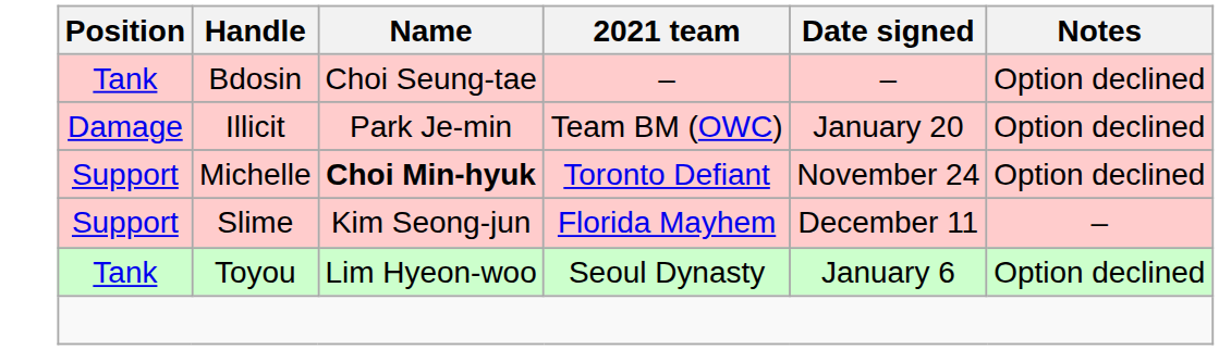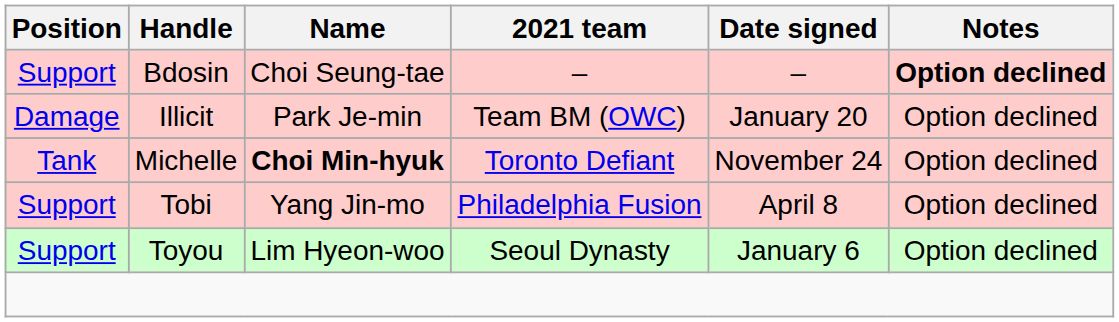 <table class="wikitable sortable" align="right" style="text-align:center; font-size:95%;">
 <tr>
 <th>Position</th>
 <th>Handle</th>
 <th>Name</th>
 <th>2021 team</th>
 <th>Date signed</th>
 <th>Notes</th>
 </tr>
 <tr style="background:#fcc;">
-<td><a href='#'>Tank</a></td>
+<td><a href='#'>Support</a></td>
 <td>Bdosin</td>
 <td>Choi Seung-tae</td>
 <td>–</td>
 <td>–</td>
-<td>Option declined</td>
+<td><strong>Option declined</strong></td>
 </tr>
 <tr style="background:#fcc;">
 <td><a href='#'>Damage</a></td>
 <td>Illicit</td>
 <td>Park Je-min</td>
 <td>Team BM (<a href='#'>OWC</a>)</td>
 <td>January 20</td>
 <td>Option declined</td>
 </tr>
 <tr style="background:#fcc;">
-<td><a href='#'>Support</a></td>
+<td><a href='#'>Tank</a></td>
 <td>Michelle</td>
 <td><strong>Choi Min-hyuk</strong></td>
 <td><a href='#'>Toronto Defiant</a></td>
 <td>November 24</td>
 <td>Option declined</td>
 </tr>
 <tr style="background:#fcc;">
 <td><a href='#'>Support</a></td>
-<td>Slime</td>
-<td>Kim Seong-jun</td>
-<td><a href='#'>Florida Mayhem</a></td>
-<td>December 11</td>
-<td>–</td>
+<td>Tobi</td>
+<td>Yang Jin-mo</td>
+<td><a href='#'>Philadelphia Fusion</a></td>
+<td>April 8</td>
+<td>Option declined</td>
 </tr>
 <tr style="background:#cfc;">
-<td><a href='#'>Tank</a></td>
+<td><a href='#'>Support</a></td>
 <td>Toyou</td>
 <td>Lim Hyeon-woo</td>
 <td>Seoul Dynasty</td>
 <td>January 6</td>
 <td>Option declined</td>
 </tr>
 <tr class="sortbottom">
 <td colspan="6"><br></td>
 </tr>
 </table>
